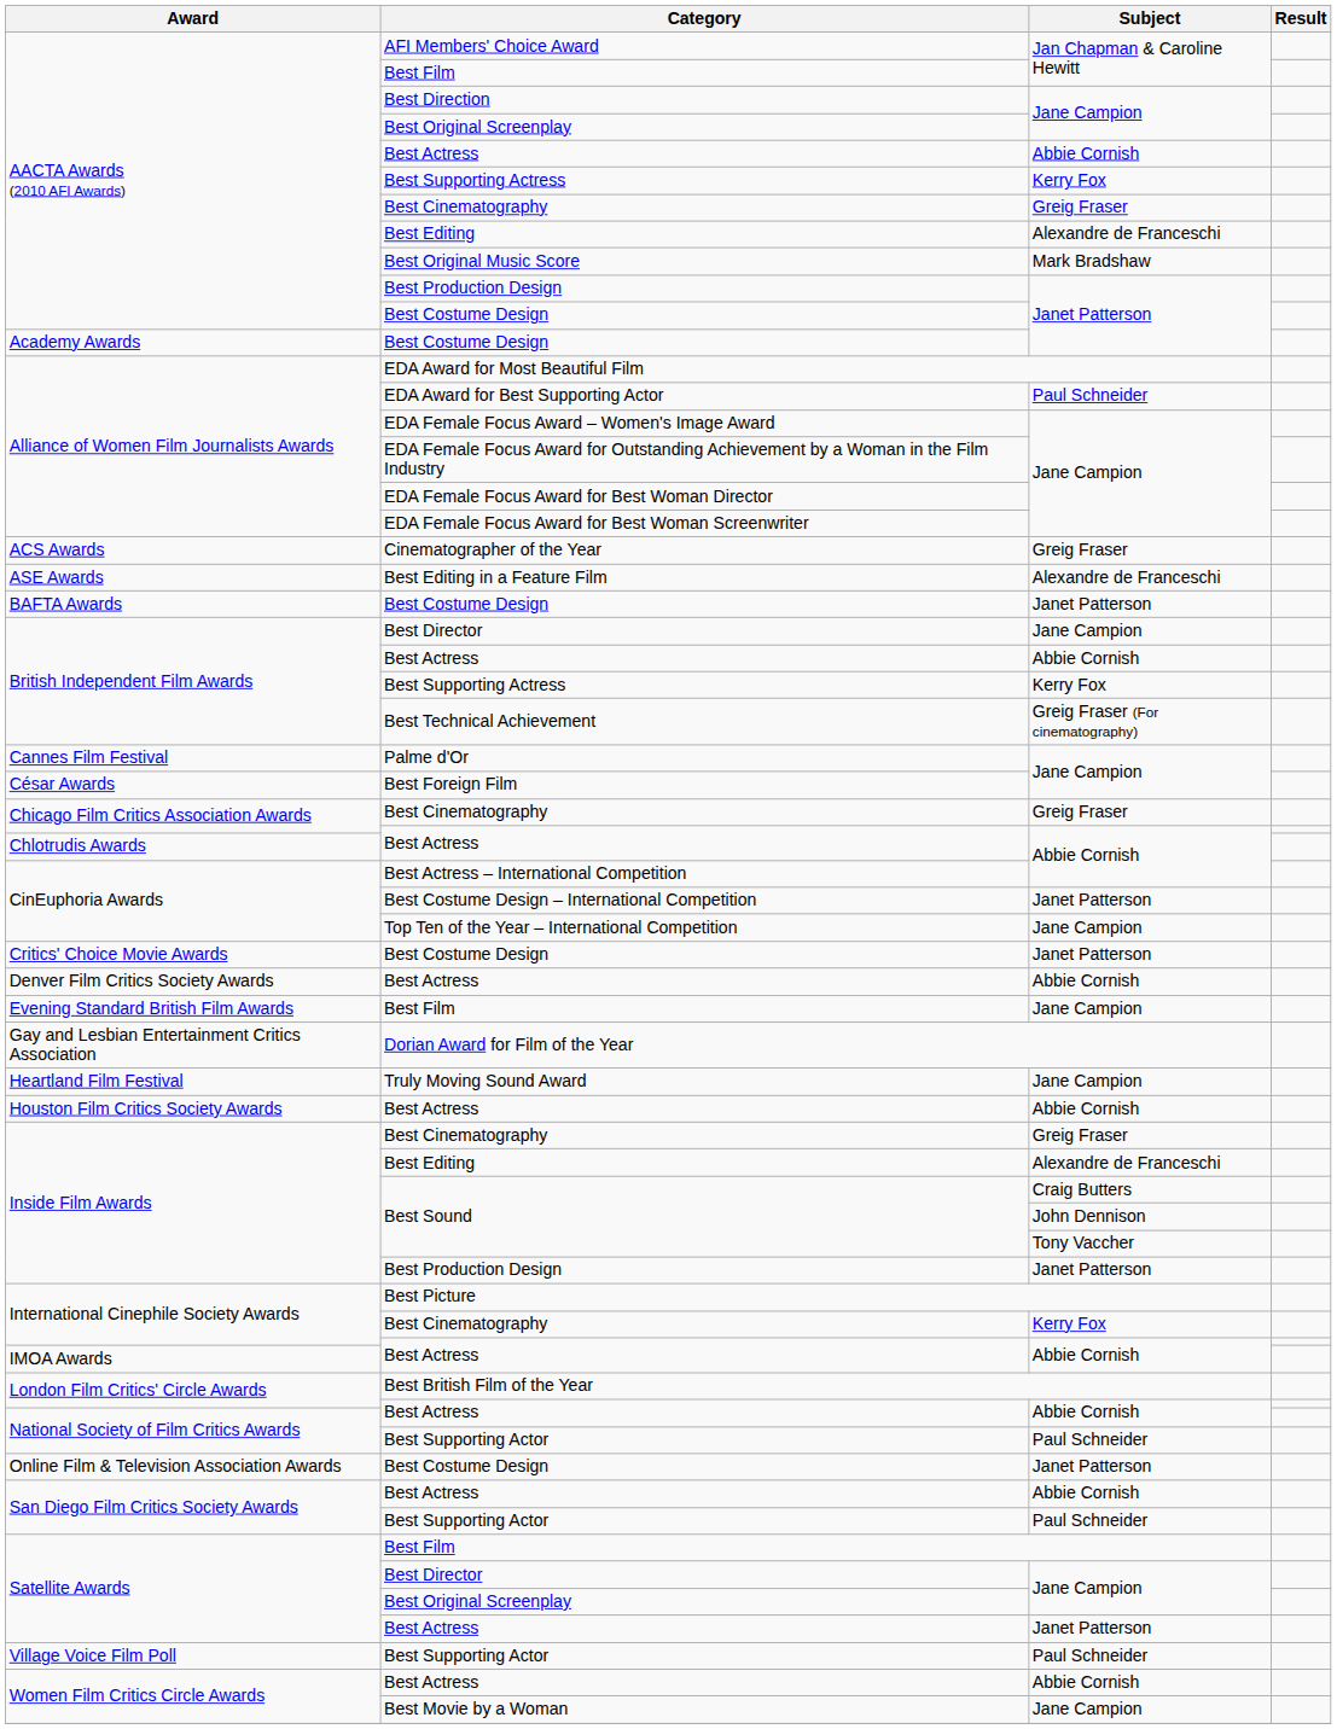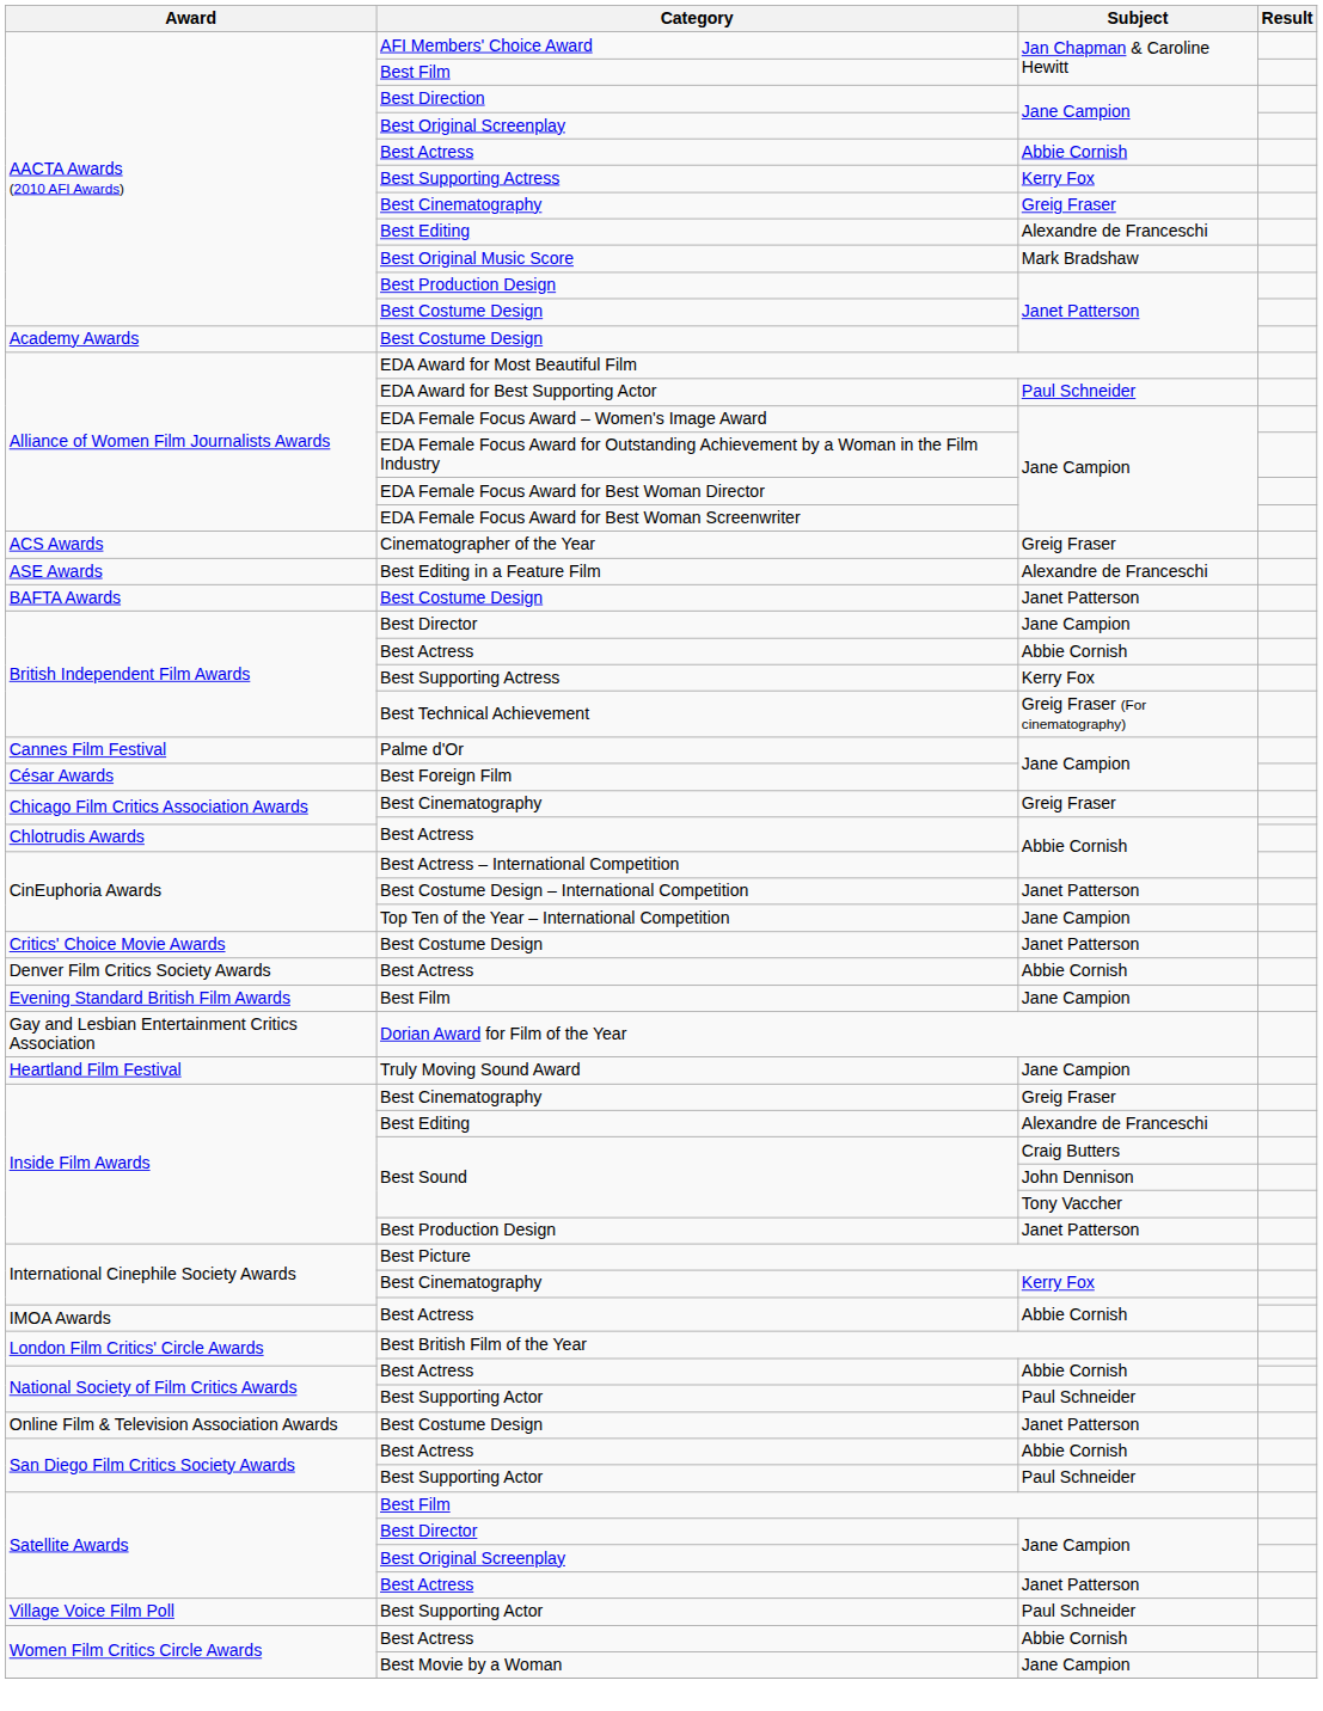 <table class="wikitable">
 <tr>
 <th>Award</th>
 <th>Category</th>
 <th>Subject</th>
 <th>Result</th>
 </tr>
 <tr>
 <td rowspan=11><a href='#'>AACTA Awards</a><br><small>(<a href='#'>2010 AFI Awards</a>)</small></td>
 <td><a href='#'>AFI Members' Choice Award</a></td>
 <td rowspan=2><a href='#'>Jan Chapman</a> & Caroline Hewitt</td>
 <td></td>
 </tr>
 <tr>
 <td><a href='#'>Best Film</a></td>
 <td></td>
 </tr>
 <tr>
 <td><a href='#'>Best Direction</a></td>
 <td rowspan=2><a href='#'>Jane Campion</a></td>
 <td></td>
 </tr>
 <tr>
 <td><a href='#'>Best Original Screenplay</a></td>
 <td></td>
 </tr>
 <tr>
 <td><a href='#'>Best Actress</a></td>
 <td><a href='#'>Abbie Cornish</a></td>
 <td></td>
 </tr>
 <tr>
 <td><a href='#'>Best Supporting Actress</a></td>
 <td><a href='#'>Kerry Fox</a></td>
 <td></td>
 </tr>
 <tr>
 <td><a href='#'>Best Cinematography</a></td>
 <td><a href='#'>Greig Fraser</a></td>
 <td></td>
 </tr>
 <tr>
 <td><a href='#'>Best Editing</a></td>
 <td>Alexandre de Franceschi</td>
 <td></td>
 </tr>
 <tr>
 <td><a href='#'>Best Original Music Score</a></td>
 <td>Mark Bradshaw</td>
 <td></td>
 </tr>
 <tr>
 <td><a href='#'>Best Production Design</a></td>
 <td rowspan=3><a href='#'>Janet Patterson</a></td>
 <td></td>
 </tr>
 <tr>
 <td><a href='#'>Best Costume Design</a></td>
 <td></td>
 </tr>
 <tr>
 <td><a href='#'>Academy Awards</a></td>
 <td><a href='#'>Best Costume Design</a></td>
 <td></td>
 </tr>
 <tr>
 <td rowspan=6><a href='#'>Alliance of Women Film Journalists Awards</a></td>
 <td colspan=2>EDA Award for Most Beautiful Film</td>
 <td></td>
 </tr>
 <tr>
 <td>EDA Award for Best Supporting Actor</td>
 <td><a href='#'>Paul Schneider</a></td>
 <td></td>
 </tr>
 <tr>
 <td>EDA Female Focus Award – Women's Image Award</td>
 <td rowspan=4>Jane Campion</td>
 <td></td>
 </tr>
 <tr>
 <td>EDA Female Focus Award for Outstanding Achievement by a Woman in the Film Industry</td>
 <td></td>
 </tr>
 <tr>
 <td>EDA Female Focus Award for Best Woman Director</td>
 <td></td>
 </tr>
 <tr>
 <td>EDA Female Focus Award for Best Woman Screenwriter</td>
 <td></td>
 </tr>
 <tr>
 <td><a href='#'>ACS Awards</a></td>
 <td>Cinematographer of the Year</td>
 <td>Greig Fraser</td>
 <td></td>
 </tr>
 <tr>
 <td><a href='#'>ASE Awards</a></td>
 <td>Best Editing in a Feature Film</td>
 <td>Alexandre de Franceschi</td>
 <td></td>
 </tr>
 <tr>
 <td><a href='#'>BAFTA Awards</a></td>
 <td><a href='#'>Best Costume Design</a></td>
 <td>Janet Patterson</td>
 <td></td>
 </tr>
 <tr>
 <td rowspan=4><a href='#'>British Independent Film Awards</a></td>
 <td>Best Director</td>
 <td>Jane Campion</td>
 <td></td>
 </tr>
 <tr>
 <td>Best Actress</td>
 <td>Abbie Cornish</td>
 <td></td>
 </tr>
 <tr>
 <td>Best Supporting Actress</td>
 <td>Kerry Fox</td>
 <td></td>
 </tr>
 <tr>
 <td>Best Technical Achievement</td>
 <td>Greig Fraser <small>(For cinematography)</small></td>
 <td></td>
 </tr>
 <tr>
 <td><a href='#'>Cannes Film Festival</a></td>
 <td>Palme d'Or</td>
 <td rowspan=2>Jane Campion</td>
 <td></td>
 </tr>
 <tr>
 <td><a href='#'>César Awards</a></td>
 <td>Best Foreign Film</td>
 <td></td>
 </tr>
 <tr>
 <td rowspan=2><a href='#'>Chicago Film Critics Association Awards</a></td>
 <td>Best Cinematography</td>
 <td>Greig Fraser</td>
 <td></td>
 </tr>
 <tr>
 <td rowspan=2>Best Actress</td>
 <td rowspan=3>Abbie Cornish</td>
 <td></td>
 </tr>
 <tr>
 <td><a href='#'>Chlotrudis Awards</a></td>
 <td></td>
 </tr>
 <tr>
 <td rowspan=3>CinEuphoria Awards</td>
 <td>Best Actress – International Competition</td>
 <td></td>
 </tr>
 <tr>
 <td>Best Costume Design – International Competition</td>
 <td>Janet Patterson</td>
 <td></td>
 </tr>
 <tr>
 <td>Top Ten of the Year – International Competition</td>
 <td>Jane Campion</td>
 <td></td>
 </tr>
 <tr>
 <td><a href='#'>Critics' Choice Movie Awards</a></td>
 <td>Best Costume Design</td>
 <td>Janet Patterson</td>
 <td></td>
 </tr>
 <tr>
 <td>Denver Film Critics Society Awards</td>
 <td>Best Actress</td>
 <td>Abbie Cornish</td>
 <td></td>
 </tr>
 <tr>
 <td><a href='#'>Evening Standard British Film Awards</a></td>
 <td>Best Film</td>
 <td>Jane Campion</td>
 <td></td>
 </tr>
 <tr>
 <td>Gay and Lesbian Entertainment Critics Association</td>
 <td colspan=2><a href='#'>Dorian Award</a> for Film of the Year</td>
 <td></td>
 </tr>
 <tr>
 <td><a href='#'>Heartland Film Festival</a></td>
 <td>Truly Moving Sound Award</td>
 <td>Jane Campion</td>
 <td></td>
 </tr>
 <tr>
-<td><a href='#'>Houston Film Critics Society Awards</a></td>
-<td>Best Actress</td>
-<td>Abbie Cornish</td>
-<td></td>
-</tr>
-<tr>
 <td rowspan=6><a href='#'>Inside Film Awards</a></td>
 <td>Best Cinematography</td>
 <td>Greig Fraser</td>
 <td></td>
 </tr>
 <tr>
 <td>Best Editing</td>
 <td>Alexandre de Franceschi</td>
 <td></td>
 </tr>
 <tr>
 <td rowspan=3>Best Sound</td>
 <td>Craig Butters</td>
 <td></td>
 </tr>
 <tr>
 <td>John Dennison</td>
 <td></td>
 </tr>
 <tr>
 <td>Tony Vaccher</td>
 <td></td>
 </tr>
 <tr>
 <td>Best Production Design</td>
 <td>Janet Patterson</td>
 <td></td>
 </tr>
 <tr>
 <td rowspan=3>International Cinephile Society Awards</td>
 <td colspan=2>Best Picture</td>
 <td></td>
 </tr>
 <tr>
 <td>Best Cinematography</td>
 <td><a href='#'>Kerry Fox</a></td>
 <td></td>
 </tr>
 <tr>
 <td rowspan=2>Best Actress</td>
 <td rowspan=2>Abbie Cornish</td>
 <td></td>
 </tr>
 <tr>
 <td>IMOA Awards</td>
 <td></td>
 </tr>
 <tr>
 <td rowspan=2><a href='#'>London Film Critics' Circle Awards</a></td>
 <td colspan=2>Best British Film of the Year</td>
 <td></td>
 </tr>
 <tr>
 <td rowspan=2>Best Actress</td>
 <td rowspan=2>Abbie Cornish</td>
 <td></td>
 </tr>
 <tr>
 <td rowspan=2><a href='#'>National Society of Film Critics Awards</a></td>
 <td></td>
 </tr>
 <tr>
 <td>Best Supporting Actor</td>
 <td>Paul Schneider</td>
 <td></td>
 </tr>
 <tr>
 <td>Online Film & Television Association Awards</td>
 <td>Best Costume Design</td>
 <td>Janet Patterson</td>
 <td></td>
 </tr>
 <tr>
 <td rowspan=2><a href='#'>San Diego Film Critics Society Awards</a></td>
 <td>Best Actress</td>
 <td>Abbie Cornish</td>
 <td></td>
 </tr>
 <tr>
 <td>Best Supporting Actor</td>
 <td>Paul Schneider</td>
 <td></td>
 </tr>
 <tr>
 <td rowspan=4><a href='#'>Satellite Awards</a></td>
 <td colspan=2><a href='#'>Best Film</a></td>
 <td></td>
 </tr>
 <tr>
 <td><a href='#'>Best Director</a></td>
 <td rowspan=2>Jane Campion</td>
 <td></td>
 </tr>
 <tr>
 <td><a href='#'>Best Original Screenplay</a></td>
 <td></td>
 </tr>
 <tr>
 <td><a href='#'>Best Actress</a></td>
 <td>Janet Patterson</td>
 <td></td>
 </tr>
 <tr>
 <td><a href='#'>Village Voice Film Poll</a></td>
 <td>Best Supporting Actor</td>
 <td>Paul Schneider</td>
 <td></td>
 </tr>
 <tr>
 <td rowspan=2><a href='#'>Women Film Critics Circle Awards</a></td>
 <td>Best Actress</td>
 <td>Abbie Cornish</td>
 <td></td>
 </tr>
 <tr>
 <td>Best Movie by a Woman</td>
 <td>Jane Campion</td>
 <td></td>
 </tr>
 <tr>
 </tr>
 </table>
